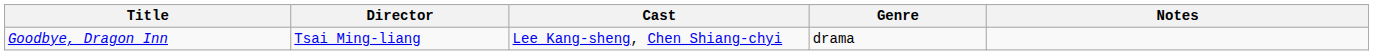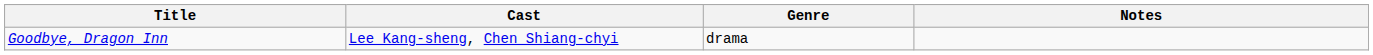 <table class="wikitable" width= "100%">
 <tr>
 <th width=21%>Title</th>
-<th width=16%>Director</th>
 <th width=22%>Cast</th>
 <th width=13%>Genre</th>
 <th width=28%>Notes</th>
 </tr>
 <tr>
 <td><em><a href='#'>Goodbye, Dragon Inn</a></em></td>
-<td><a href='#'>Tsai Ming-liang</a></td>
 <td><a href='#'>Lee Kang-sheng</a>, <a href='#'>Chen Shiang-chyi</a></td>
 <td>drama</td>
 <td></td>
 </tr>
 </table>
